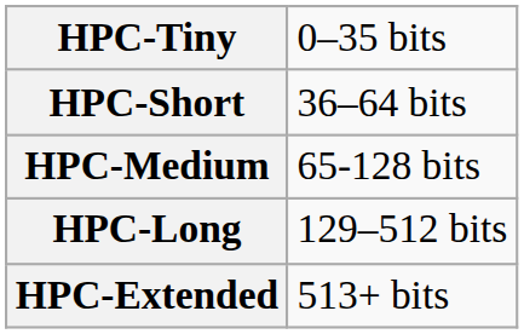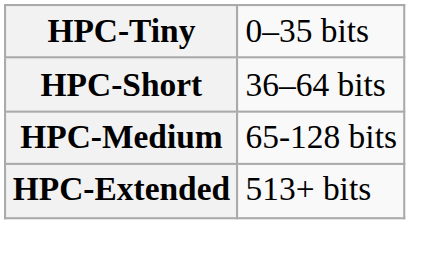 <table class="wikitable plainrowheaders">
 <tr>
 <th scope="row">HPC-Tiny</th>
 <td>0–35 bits</td>
 </tr>
 <tr>
 <th scope="row">HPC-Short</th>
 <td>36–64 bits</td>
 </tr>
 <tr>
 <th scope="row">HPC-Medium</th>
 <td>65-128 bits</td>
 </tr>
 <tr>
-<th scope="row">HPC-Long</th>
-<td>129–512 bits</td>
-</tr>
-<tr>
 <th scope="row">HPC-Extended</th>
 <td>513+ bits</td>
 </tr>
 </table>
